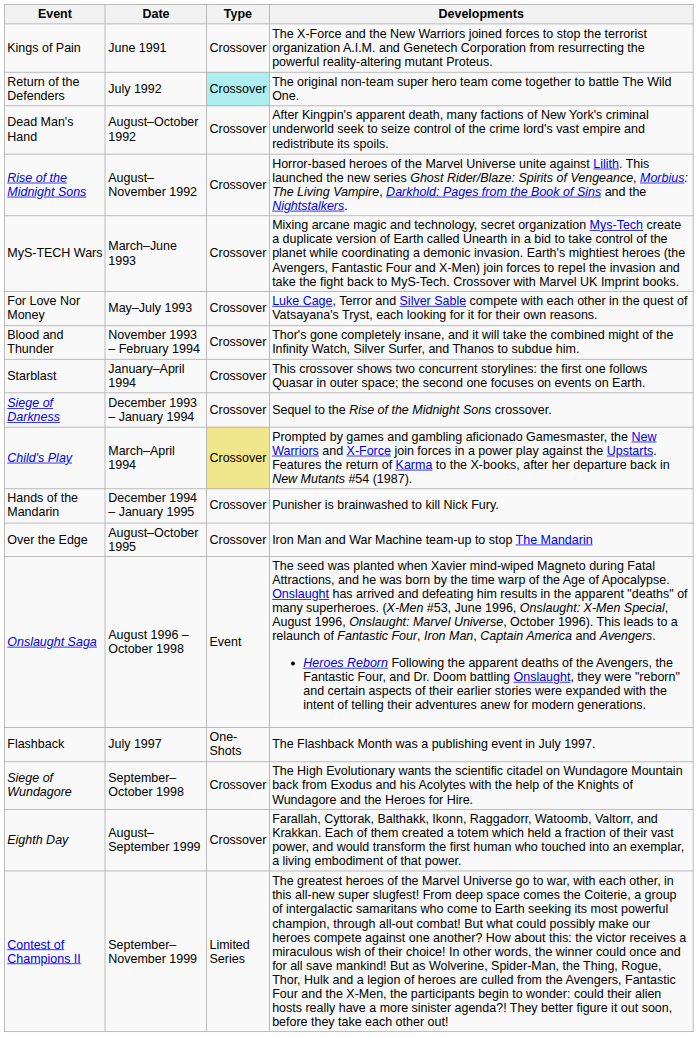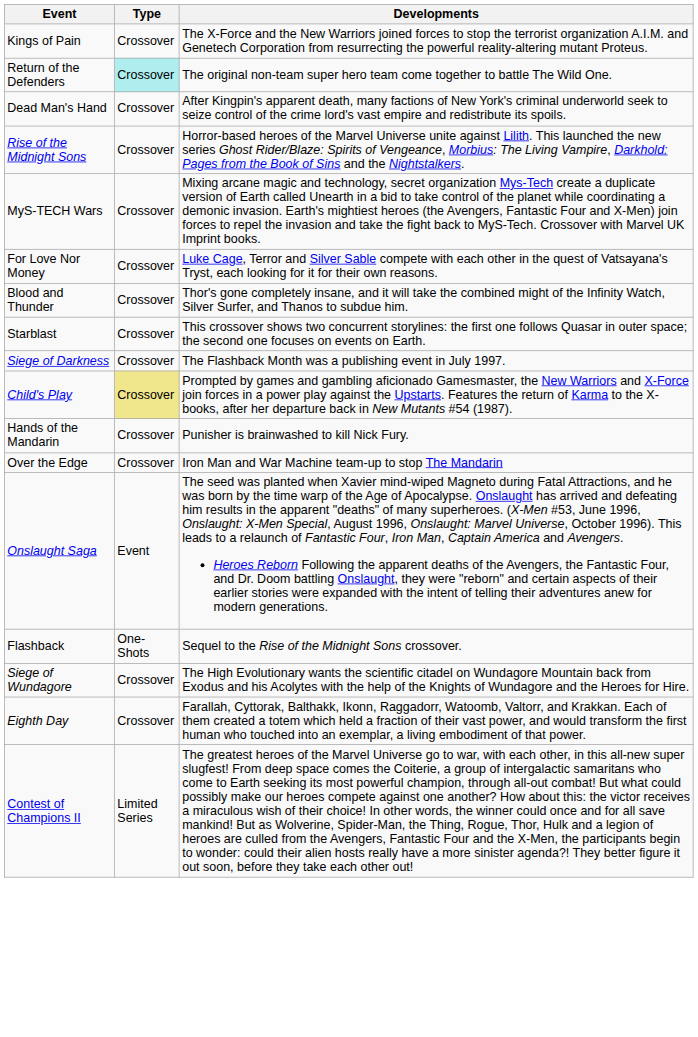 <table class="wikitable" style="width:100%;">
 <tr>
 <th width=15%>Event</th>
-<th width=15%>Date</th>
 <th width=5%>Type</th>
 <th width=70%>Developments</th>
 </tr>
 <tr>
 <td>Kings of Pain</td>
-<td>June 1991</td>
 <td>Crossover</td>
 <td>The X-Force and the New Warriors joined forces to stop the terrorist organization A.I.M. and Genetech Corporation from resurrecting the powerful reality-altering mutant Proteus.</td>
 </tr>
 <tr>
 <td>Return of the Defenders</td>
-<td>July 1992</td>
 <td style="background: paleturquoise;">Crossover</td>
 <td>The original non-team super hero team come together to battle The Wild One.</td>
 </tr>
 <tr>
 <td>Dead Man's Hand</td>
-<td>August–October 1992</td>
 <td>Crossover</td>
 <td>After Kingpin's apparent death, many factions of New York's criminal underworld seek to seize control of the crime lord's vast empire and redistribute its spoils.</td>
 </tr>
 <tr>
 <td><em><a href='#'>Rise of the Midnight Sons</a></em></td>
-<td>August–November 1992</td>
 <td>Crossover</td>
 <td>Horror-based heroes of the Marvel Universe unite against <a href='#'>Lilith</a>. This launched the new series <em>Ghost Rider/Blaze: Spirits of Vengeance</em>, <em><a href='#'>Morbius</a>: The Living Vampire</em>, <a href='#'><em>Darkhold: Pages from the Book of Sins</em></a> and the <a href='#'><em>Nightstalkers</em></a>.</td>
 </tr>
 <tr>
 <td>MyS-TECH Wars</td>
-<td>March–June 1993</td>
 <td>Crossover</td>
 <td>Mixing arcane magic and technology, secret organization <a href='#'>Mys-Tech</a> create a duplicate version of Earth called Unearth in a bid to take control of the planet while coordinating a demonic invasion. Earth's mightiest heroes (the Avengers, Fantastic Four and X-Men) join forces to repel the invasion and take the fight back to MyS-Tech. Crossover with Marvel UK Imprint books.</td>
 </tr>
 <tr>
 <td>For Love Nor Money</td>
-<td>May–July 1993</td>
 <td>Crossover</td>
 <td><a href='#'>Luke Cage</a>, Terror and <a href='#'>Silver Sable</a> compete with each other in the quest of Vatsayana's Tryst, each looking for it for their own reasons.</td>
 </tr>
 <tr>
 <td>Blood and Thunder</td>
-<td>November 1993 – February 1994</td>
 <td>Crossover</td>
 <td>Thor's gone completely insane, and it will take the combined might of the Infinity Watch, Silver Surfer, and Thanos to subdue him.</td>
 </tr>
 <tr>
 <td>Starblast</td>
-<td>January–April 1994</td>
 <td>Crossover</td>
 <td>This crossover shows two concurrent storylines: the first one follows Quasar in outer space; the second one focuses on events on Earth.</td>
 </tr>
 <tr>
 <td><em><a href='#'>Siege of Darkness</a></em></td>
-<td>December 1993 – January 1994</td>
 <td>Crossover</td>
-<td>Sequel to the <em>Rise of the Midnight Sons</em> crossover.</td>
+<td>The Flashback Month was a publishing event in July 1997.</td>
 </tr>
 <tr>
 <td><em><a href='#'>Child's Play</a></em></td>
-<td>March–April 1994</td>
 <td style="background: khaki;">Crossover</td>
 <td>Prompted by games and gambling aficionado Gamesmaster, the <a href='#'>New Warriors</a> and <a href='#'>X-Force</a> join forces in a power play against the <a href='#'>Upstarts</a>. Features the return of <a href='#'>Karma</a> to the X-books, after her departure back in <em>New Mutants</em> #54 (1987).</td>
 </tr>
 <tr>
 <td>Hands of the Mandarin</td>
-<td>December 1994 – January 1995</td>
 <td>Crossover</td>
 <td>Punisher is brainwashed to kill Nick Fury.</td>
 </tr>
 <tr>
 <td>Over the Edge</td>
-<td>August–October 1995</td>
 <td>Crossover</td>
 <td>Iron Man and War Machine team-up to stop <a href='#'>The Mandarin</a></td>
 </tr>
 <tr>
 <td><em><a href='#'>Onslaught Saga</a></em></td>
-<td>August 1996 – October 1998</td>
 <td>Event</td>
 <td>The seed was planted when Xavier mind-wiped Magneto during Fatal Attractions, and he was born by the time warp of the Age of Apocalypse. <a href='#'>Onslaught</a> has arrived and defeating him results in the apparent "deaths" of many superheroes. (<em>X-Men</em> #53, June 1996, <em>Onslaught: X-Men Special</em>, August 1996, <em>Onslaught: Marvel Universe</em>, October 1996). This leads to a relaunch of <em>Fantastic Four</em>, <em>Iron Man</em>, <em>Captain America</em> and <em>Avengers</em>.<br><ul><li><em><a href='#'>Heroes Reborn</a></em> Following the apparent deaths of the Avengers, the Fantastic Four, and Dr. Doom battling <a href='#'>Onslaught</a>, they were "reborn" and certain aspects of their earlier stories were expanded with the intent of telling their adventures anew for modern generations.</li></ul></td>
 </tr>
 <tr>
 <td>Flashback</td>
-<td>July 1997</td>
 <td>One-Shots</td>
-<td>The Flashback Month was a publishing event in July 1997.</td>
+<td>Sequel to the <em>Rise of the Midnight Sons</em> crossover.</td>
 </tr>
 <tr>
 <td><em>Siege of Wundagore</em></td>
-<td>September–October 1998</td>
 <td>Crossover</td>
 <td>The High Evolutionary wants the scientific citadel on Wundagore Mountain back from Exodus and his Acolytes with the help of the Knights of Wundagore and the Heroes for Hire.</td>
 </tr>
 <tr>
 <td><em>Eighth Day</em></td>
-<td>August–September 1999</td>
 <td>Crossover</td>
 <td>Farallah, Cyttorak, Balthakk, Ikonn, Raggadorr, Watoomb, Valtorr, and Krakkan. Each of them created a totem which held a fraction of their vast power, and would transform the first human who touched into an exemplar, a living embodiment of that power.</td>
 </tr>
 <tr>
 <td><a href='#'>Contest of Champions II</a></td>
-<td>September–November 1999</td>
 <td>Limited Series</td>
 <td>The greatest heroes of the Marvel Universe go to war, with each other, in this all-new super slugfest! From deep space comes the Coiterie, a group of intergalactic samaritans who come to Earth seeking its most powerful champion, through all-out combat! But what could possibly make our heroes compete against one another? How about this: the victor receives a miraculous wish of their choice! In other words, the winner could once and for all save mankind! But as Wolverine, Spider-Man, the Thing, Rogue, Thor, Hulk and a legion of heroes are culled from the Avengers, Fantastic Four and the X-Men, the participants begin to wonder: could their alien hosts really have a more sinister agenda?! They better figure it out soon, before they take each other out!</td>
 </tr>
 </table>
